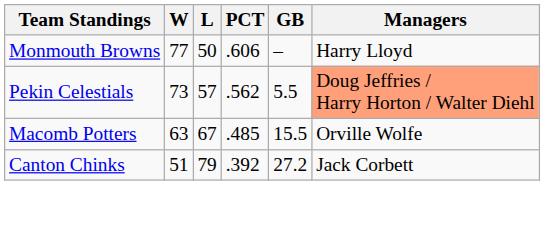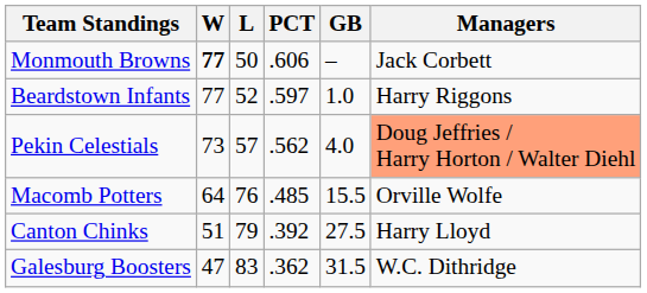 <table class="wikitable">
 <tr>
 <th>Team Standings</th>
 <th>W</th>
 <th>L</th>
 <th>PCT</th>
 <th>GB</th>
 <th>Managers</th>
 </tr>
 <tr>
 <td><a href='#'>Monmouth Browns</a></td>
-<td>77</td>
+<td><strong>77</strong></td>
 <td>50</td>
 <td>.606</td>
 <td>–</td>
-<td>Harry Lloyd</td>
+<td>Jack Corbett</td>
+</tr>
+<tr>
+<td><a href='#'>Beardstown Infants</a></td>
+<td>77</td>
+<td>52</td>
+<td>.597</td>
+<td>1.0</td>
+<td>Harry Riggons</td>
 </tr>
 <tr>
 <td><a href='#'>Pekin Celestials</a></td>
 <td>73</td>
 <td>57</td>
 <td>.562</td>
-<td>5.5</td>
+<td>4.0</td>
 <td style="background: lightsalmon;">Doug Jeffries /<br> Harry Horton / Walter Diehl</td>
 </tr>
 <tr>
 <td><a href='#'>Macomb Potters</a></td>
-<td>63</td>
-<td>67</td>
+<td>64</td>
+<td>76</td>
 <td>.485</td>
 <td>15.5</td>
 <td>Orville Wolfe</td>
 </tr>
 <tr>
 <td><a href='#'>Canton Chinks</a></td>
 <td>51</td>
 <td>79</td>
 <td>.392</td>
-<td>27.2</td>
-<td>Jack Corbett</td>
+<td>27.5</td>
+<td>Harry Lloyd</td>
+</tr>
+<tr>
+<td><a href='#'>Galesburg Boosters</a></td>
+<td>47</td>
+<td>83</td>
+<td>.362</td>
+<td>31.5</td>
+<td>W.C. Dithridge</td>
 </tr>
 </table>
